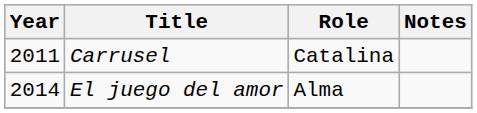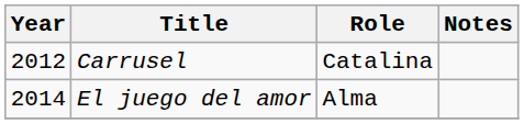 <table class="wikitable sortable">
 <tr>
 <th>Year</th>
 <th>Title</th>
 <th>Role</th>
 <th>Notes</th>
 </tr>
 <tr>
-<td>2011</td>
+<td>2012</td>
 <td><em>Carrusel</em></td>
 <td>Catalina</td>
 <td></td>
 </tr>
 <tr>
 <td>2014</td>
 <td><em>El juego del amor</em></td>
 <td>Alma</td>
 <td></td>
 </tr>
 <tr>
 </tr>
 </table>
